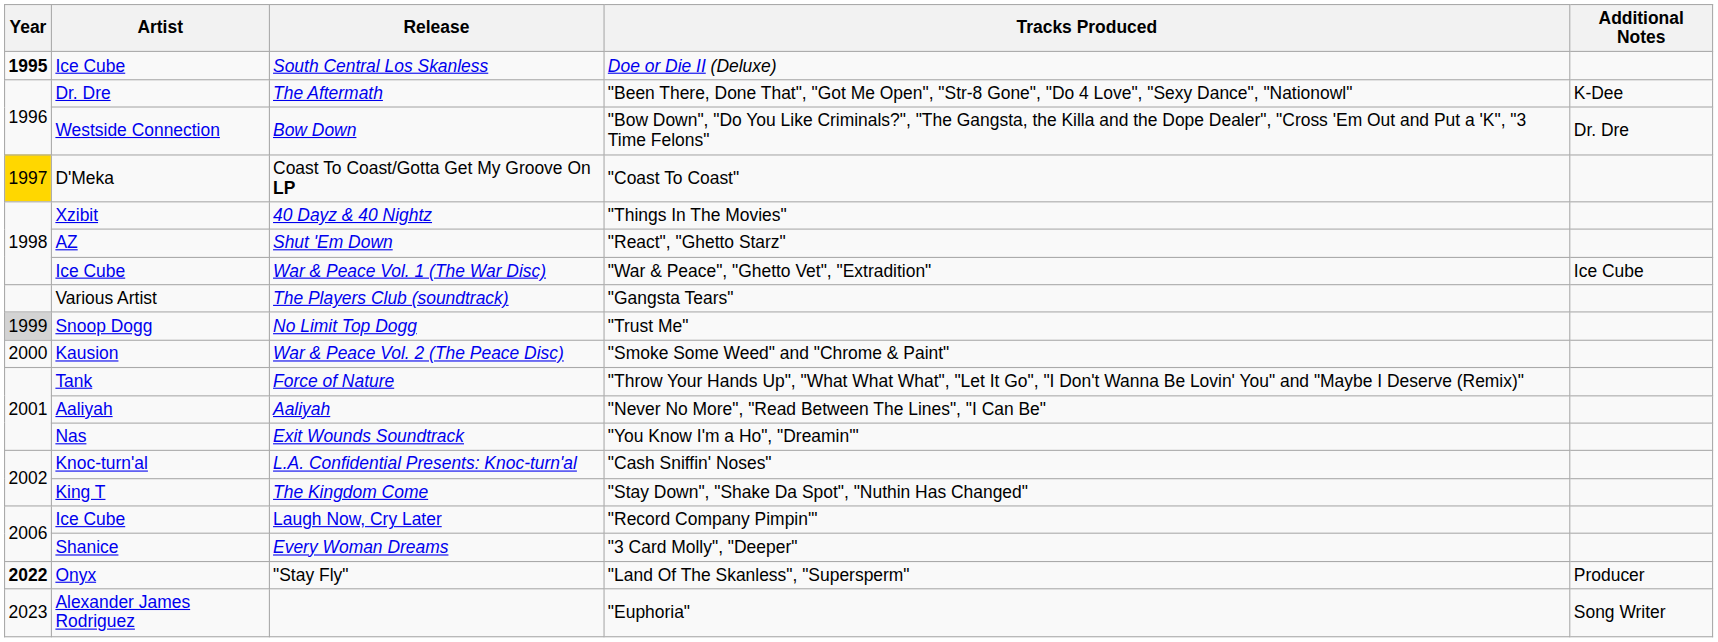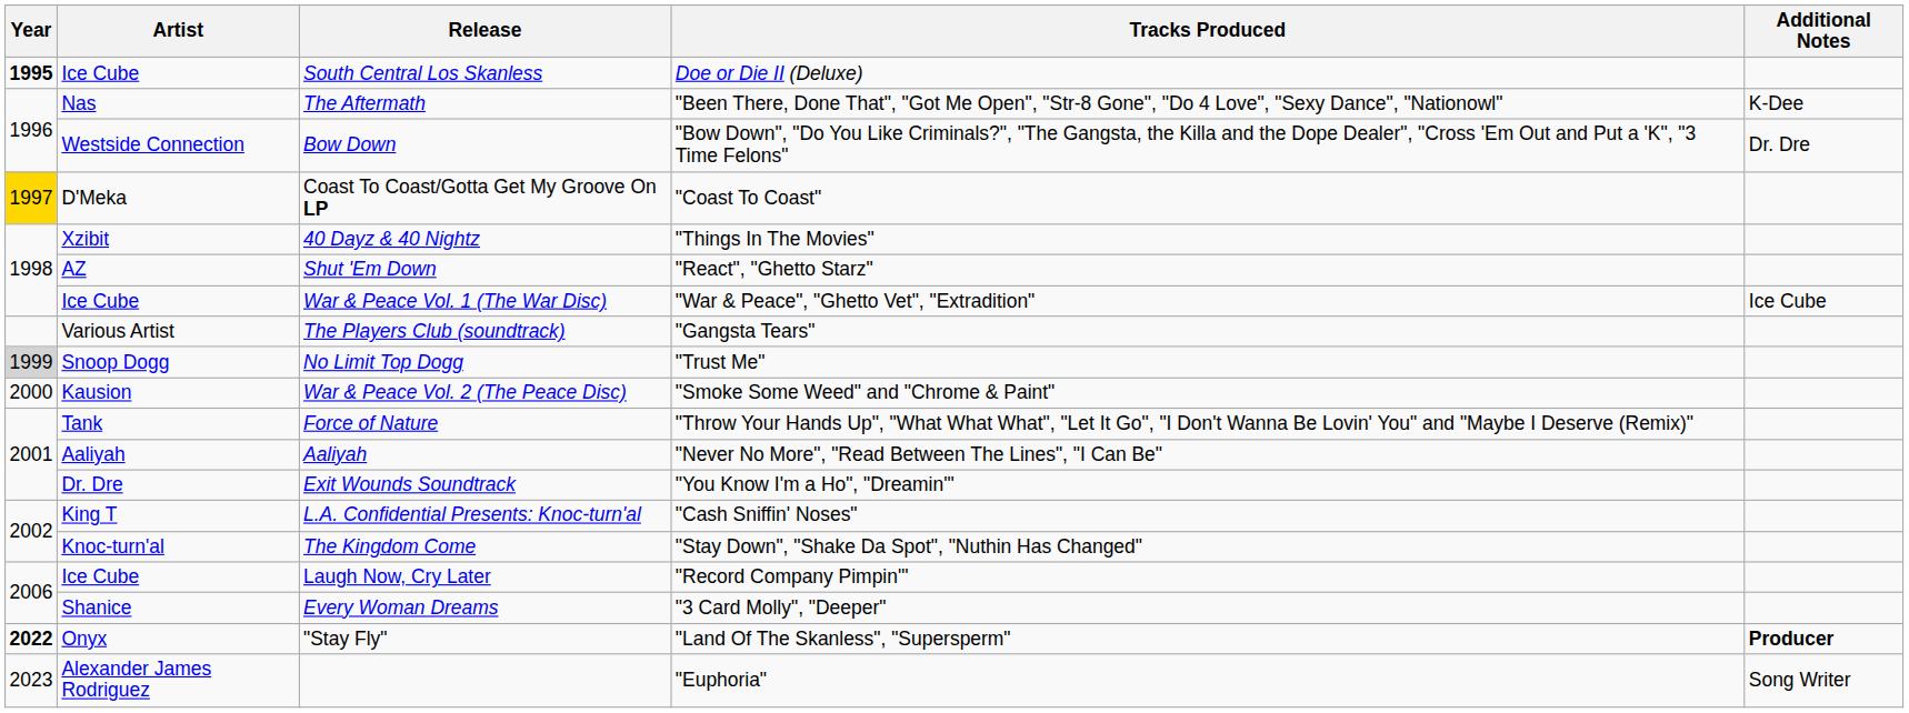 <table class="wikitable sortable">
 <tr>
 <th>Year</th>
 <th>Artist</th>
 <th>Release</th>
 <th>Tracks Produced</th>
 <th>Additional Notes</th>
 </tr>
 <tr>
 <td><strong>1995</strong></td>
 <td><a href='#'>Ice Cube</a></td>
 <td><em><a href='#'>South Central Los Skanless</a></em></td>
 <td><em><a href='#'>Doe or Die II</a> (Deluxe)</em></td>
 <td></td>
 </tr>
 <tr>
 <td rowspan="2">1996</td>
-<td><a href='#'>Dr. Dre</a></td>
+<td><a href='#'>Nas</a></td>
 <td><em><a href='#'>The Aftermath</a></em></td>
 <td>"Been There, Done That", "Got Me Open", "Str-8 Gone", "Do 4 Love", "Sexy Dance", "Nationowl"</td>
 <td>K-Dee</td>
 </tr>
 <tr>
 <td><a href='#'>Westside Connection</a></td>
 <td><em><a href='#'>Bow Down</a></em></td>
 <td>"Bow Down", "Do You Like Criminals?", "The Gangsta, the Killa and the Dope Dealer", "Cross 'Em Out and Put a 'K", "3 Time Felons"</td>
 <td>Dr. Dre</td>
 </tr>
 <tr>
 <td style="background: gold;">1997</td>
 <td>D'Meka</td>
 <td>Coast To Coast/Gotta Get My Groove On <strong>LP</strong></td>
 <td>"Coast To Coast"</td>
 <td></td>
 </tr>
 <tr>
 <td rowspan="3">1998</td>
 <td><a href='#'>Xzibit</a></td>
 <td><em><a href='#'>40 Dayz & 40 Nightz</a></em></td>
 <td>"Things In The Movies"</td>
 <td></td>
 </tr>
 <tr>
 <td><a href='#'>AZ</a></td>
 <td><a href='#'><em>Shut 'Em Down</em></a></td>
 <td>"React", "Ghetto Starz"</td>
 <td></td>
 </tr>
 <tr>
 <td><a href='#'>Ice Cube</a></td>
 <td><em><a href='#'>War & Peace Vol. 1 (The War Disc)</a></em></td>
 <td>"War & Peace", "Ghetto Vet", "Extradition"</td>
 <td>Ice Cube</td>
 </tr>
 <tr>
 <td></td>
 <td>Various Artist</td>
 <td><em><a href='#'>The Players Club (soundtrack)</a></em></td>
 <td>"Gangsta Tears"</td>
 <td></td>
 </tr>
 <tr>
 <td style="background: lightgrey;">1999</td>
 <td><a href='#'>Snoop Dogg</a></td>
 <td><em><a href='#'>No Limit Top Dogg</a></em></td>
 <td>"Trust Me"</td>
 <td></td>
 </tr>
 <tr>
 <td>2000</td>
 <td><a href='#'>Kausion</a></td>
 <td><em><a href='#'>War & Peace Vol. 2 (The Peace Disc)</a></em></td>
 <td>"Smoke Some Weed" and "Chrome & Paint"</td>
 <td></td>
 </tr>
 <tr>
 <td rowspan="3">2001</td>
 <td><a href='#'>Tank</a></td>
 <td><em><a href='#'>Force of Nature</a></em></td>
 <td>"Throw Your Hands Up", "What What What", "Let It Go", "I Don't Wanna Be Lovin' You" and "Maybe I Deserve (Remix)"</td>
 <td></td>
 </tr>
 <tr>
 <td><a href='#'>Aaliyah</a></td>
 <td><a href='#'><em>Aaliyah</em></a></td>
 <td>"Never No More", "Read Between The Lines", "I Can Be"</td>
 <td></td>
 </tr>
 <tr>
-<td><a href='#'>Nas</a></td>
+<td><a href='#'>Dr. Dre</a></td>
 <td><a href='#'><em>Exit Wounds Soundtrack</em></a></td>
 <td>"You Know I'm a Ho", "Dreamin'"</td>
 <td></td>
 </tr>
 <tr>
 <td rowspan="2">2002</td>
-<td><a href='#'>Knoc-turn'al</a></td>
+<td><a href='#'>King T</a></td>
 <td><em><a href='#'>L.A. Confidential Presents: Knoc-turn'al</a></em></td>
 <td>"Cash Sniffin' Noses"</td>
 <td></td>
 </tr>
 <tr>
-<td><a href='#'>King T</a></td>
+<td><a href='#'>Knoc-turn'al</a></td>
 <td><em><a href='#'>The Kingdom Come</a></em></td>
 <td>"Stay Down", "Shake Da Spot", "Nuthin Has Changed"</td>
 <td></td>
 </tr>
 <tr>
 <td rowspan="2">2006</td>
 <td><a href='#'>Ice Cube</a></td>
 <td><a href='#'>Laugh Now, Cry Later</a></td>
 <td>"Record Company Pimpin'"</td>
 <td></td>
 </tr>
 <tr>
 <td><a href='#'>Shanice</a></td>
 <td><em><a href='#'>Every Woman Dreams</a></em></td>
 <td>"3 Card Molly",  "Deeper"</td>
 <td></td>
 </tr>
 <tr>
 <td rowspan="1"><strong>2022</strong></td>
 <td><a href='#'>Onyx</a></td>
 <td>"Stay Fly"</td>
 <td>"Land Of The Skanless", "Supersperm"</td>
-<td>Producer</td>
+<td><strong>Producer</strong></td>
 </tr>
 <tr>
 <td rowspan="1">2023</td>
 <td><a href='#'>Alexander James Rodriguez</a></td>
 <td></td>
 <td>"Euphoria"</td>
 <td>Song Writer</td>
 </tr>
 </table>
